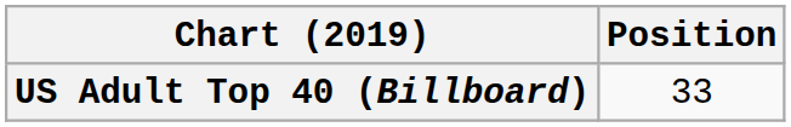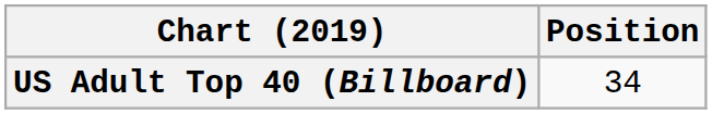 <table class="wikitable plainrowheaders" style="text-align:center">
 <tr>
 <th scope="col">Chart (2019)</th>
 <th scope="col">Position</th>
 </tr>
 <tr>
 <th scope="row">US Adult Top 40 (<em>Billboard</em>)</th>
-<td>33</td>
+<td>34</td>
 </tr>
 </table>
